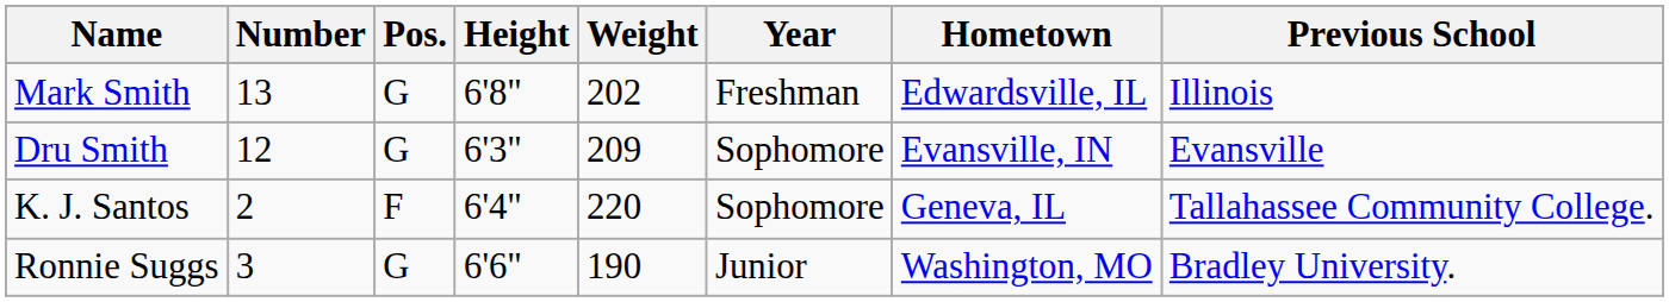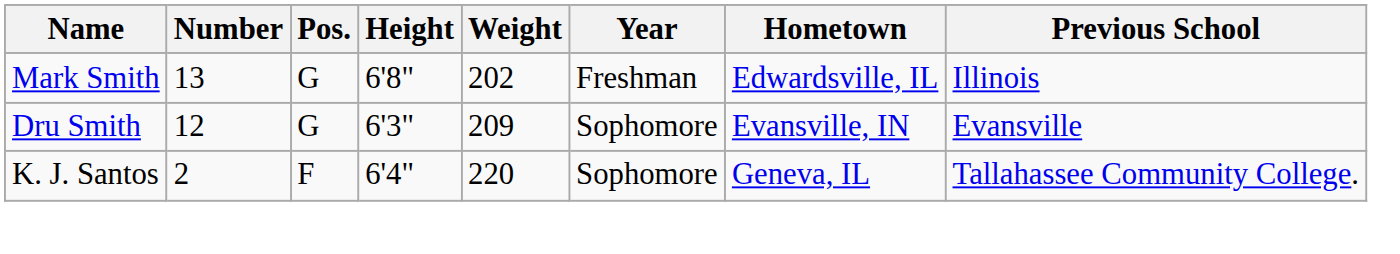 <table class="wikitable sortable" border="1">
 <tr>
 <th>Name</th>
 <th>Number</th>
 <th>Pos.</th>
 <th>Height</th>
 <th>Weight</th>
 <th>Year</th>
 <th>Hometown</th>
 <th class="unsortable">Previous School</th>
 </tr>
 <tr>
 <td><a href='#'>Mark Smith</a></td>
 <td>13</td>
 <td>G</td>
 <td>6'8"</td>
 <td>202</td>
 <td>Freshman</td>
 <td><a href='#'>Edwardsville, IL</a></td>
 <td><a href='#'>Illinois</a></td>
 </tr>
 <tr>
 <td><a href='#'>Dru Smith</a></td>
 <td>12</td>
 <td>G</td>
 <td>6'3"</td>
 <td>209</td>
 <td>Sophomore</td>
 <td><a href='#'>Evansville, IN</a></td>
 <td><a href='#'>Evansville</a></td>
 </tr>
 <tr>
 <td>K. J. Santos</td>
 <td>2</td>
 <td>F</td>
 <td>6'4"</td>
 <td>220</td>
 <td>Sophomore</td>
 <td><a href='#'>Geneva, IL</a></td>
 <td><a href='#'>Tallahassee Community College</a>.</td>
 </tr>
-<tr>
-<td>Ronnie Suggs</td>
-<td>3</td>
-<td>G</td>
-<td>6'6"</td>
-<td>190</td>
-<td>Junior</td>
-<td><a href='#'>Washington, MO</a></td>
-<td><a href='#'>Bradley University</a>.</td>
-</tr>
 </table>
